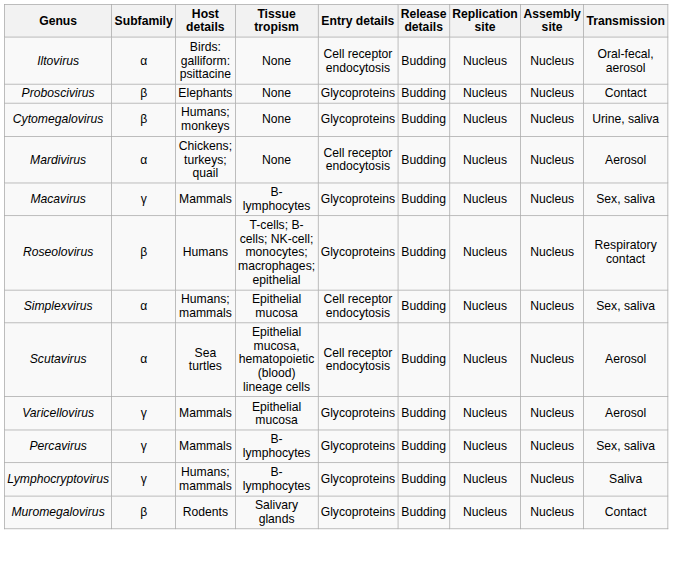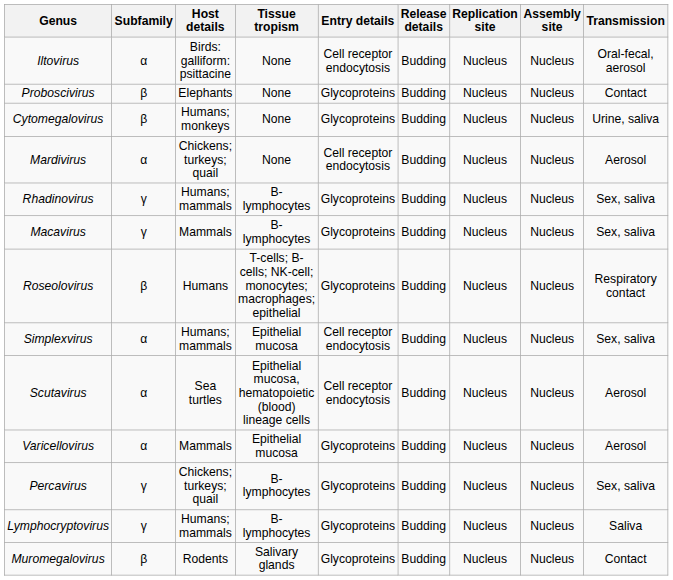 <table class="wikitable sortable" style="text-align:center">
 <tr>
 <th>Genus</th>
 <th>Subfamily</th>
 <th>Host details</th>
 <th>Tissue tropism</th>
 <th>Entry details</th>
 <th>Release details</th>
 <th>Replication site</th>
 <th>Assembly site</th>
 <th>Transmission</th>
 </tr>
 <tr>
 <td><em>Iltovirus</em></td>
 <td>α</td>
 <td>Birds: galliform: psittacine</td>
 <td>None</td>
 <td>Cell receptor endocytosis</td>
 <td>Budding</td>
 <td>Nucleus</td>
 <td>Nucleus</td>
 <td>Oral-fecal, aerosol</td>
 </tr>
 <tr>
 <td><em>Proboscivirus</em></td>
 <td>β</td>
 <td>Elephants</td>
 <td>None</td>
 <td>Glycoproteins</td>
 <td>Budding</td>
 <td>Nucleus</td>
 <td>Nucleus</td>
 <td>Contact</td>
 </tr>
 <tr>
 <td><em>Cytomegalovirus</em></td>
 <td>β</td>
 <td>Humans; monkeys</td>
 <td>None</td>
 <td>Glycoproteins</td>
 <td>Budding</td>
 <td>Nucleus</td>
 <td>Nucleus</td>
 <td>Urine, saliva</td>
 </tr>
 <tr>
 <td><em>Mardivirus</em></td>
 <td>α</td>
 <td>Chickens; turkeys; quail</td>
 <td>None</td>
 <td>Cell receptor endocytosis</td>
 <td>Budding</td>
 <td>Nucleus</td>
 <td>Nucleus</td>
 <td>Aerosol</td>
 </tr>
 <tr>
+<td><em>Rhadinovirus</em></td>
+<td>γ</td>
+<td>Humans; mammals</td>
+<td>B-lymphocytes</td>
+<td>Glycoproteins</td>
+<td>Budding</td>
+<td>Nucleus</td>
+<td>Nucleus</td>
+<td>Sex, saliva</td>
+</tr>
+<tr>
 <td><em>Macavirus</em></td>
 <td>γ</td>
 <td>Mammals</td>
 <td>B-lymphocytes</td>
 <td>Glycoproteins</td>
 <td>Budding</td>
 <td>Nucleus</td>
 <td>Nucleus</td>
 <td>Sex, saliva</td>
 </tr>
 <tr>
 <td><em>Roseolovirus</em></td>
 <td>β</td>
 <td>Humans</td>
 <td>T-cells; B-cells; NK-cell; monocytes; macrophages; epithelial</td>
 <td>Glycoproteins</td>
 <td>Budding</td>
 <td>Nucleus</td>
 <td>Nucleus</td>
 <td>Respiratory contact</td>
 </tr>
 <tr>
 <td><em>Simplexvirus</em></td>
 <td>α</td>
 <td>Humans; mammals</td>
 <td>Epithelial mucosa</td>
 <td>Cell receptor endocytosis</td>
 <td>Budding</td>
 <td>Nucleus</td>
 <td>Nucleus</td>
 <td>Sex, saliva</td>
 </tr>
 <tr>
 <td><em>Scutavirus</em></td>
 <td>α</td>
 <td>Sea turtles</td>
 <td>Epithelial mucosa, hematopoietic (blood) lineage cells</td>
 <td>Cell receptor endocytosis</td>
 <td>Budding</td>
 <td>Nucleus</td>
 <td>Nucleus</td>
 <td>Aerosol</td>
 </tr>
 <tr>
 <td><em>Varicellovirus</em></td>
-<td>γ</td>
+<td>α</td>
 <td>Mammals</td>
 <td>Epithelial mucosa</td>
 <td>Glycoproteins</td>
 <td>Budding</td>
 <td>Nucleus</td>
 <td>Nucleus</td>
 <td>Aerosol</td>
 </tr>
 <tr>
 <td><em>Percavirus</em></td>
 <td>γ</td>
-<td>Mammals</td>
+<td>Chickens; turkeys; quail</td>
 <td>B-lymphocytes</td>
 <td>Glycoproteins</td>
 <td>Budding</td>
 <td>Nucleus</td>
 <td>Nucleus</td>
 <td>Sex, saliva</td>
 </tr>
 <tr>
 <td><em>Lymphocryptovirus</em></td>
 <td>γ</td>
 <td>Humans; mammals</td>
 <td>B-lymphocytes</td>
 <td>Glycoproteins</td>
 <td>Budding</td>
 <td>Nucleus</td>
 <td>Nucleus</td>
 <td>Saliva</td>
 </tr>
 <tr>
 <td><em>Muromegalovirus</em></td>
 <td>β</td>
 <td>Rodents</td>
 <td>Salivary glands</td>
 <td>Glycoproteins</td>
 <td>Budding</td>
 <td>Nucleus</td>
 <td>Nucleus</td>
 <td>Contact</td>
 </tr>
 </table>
